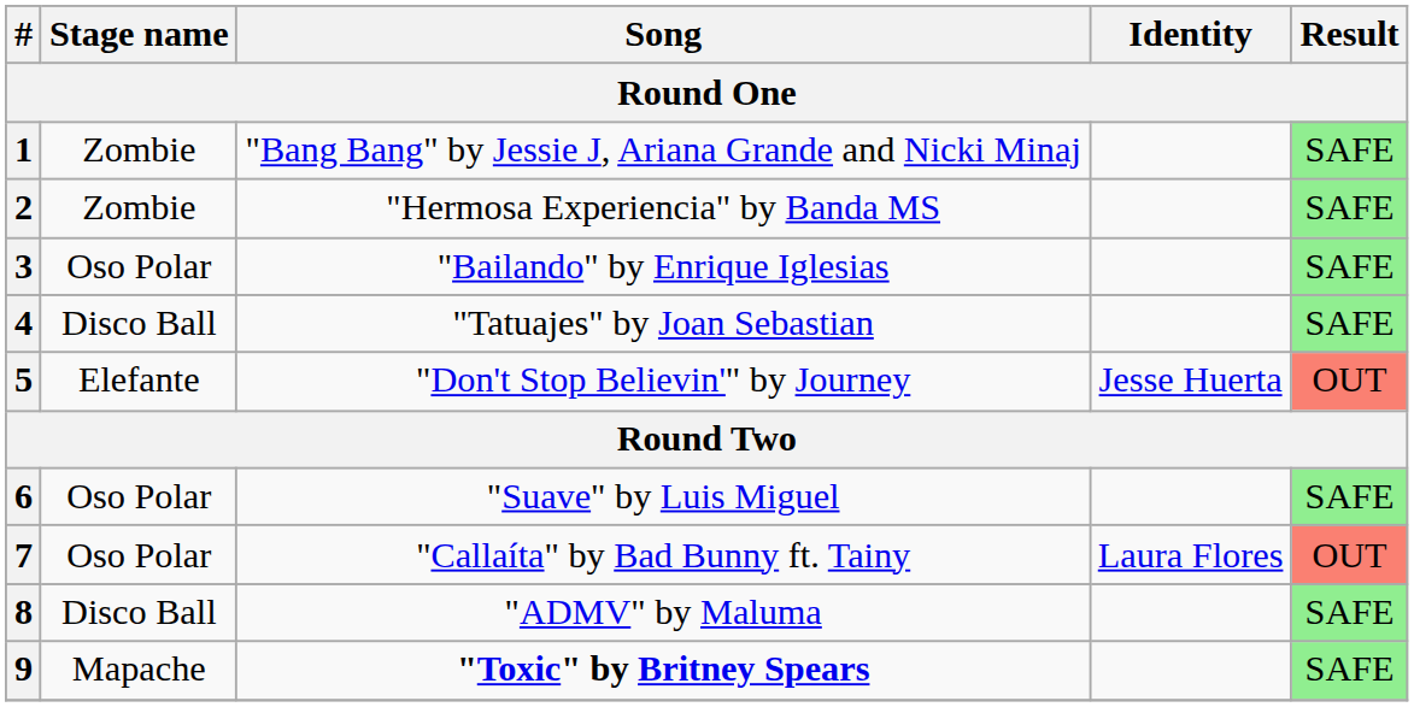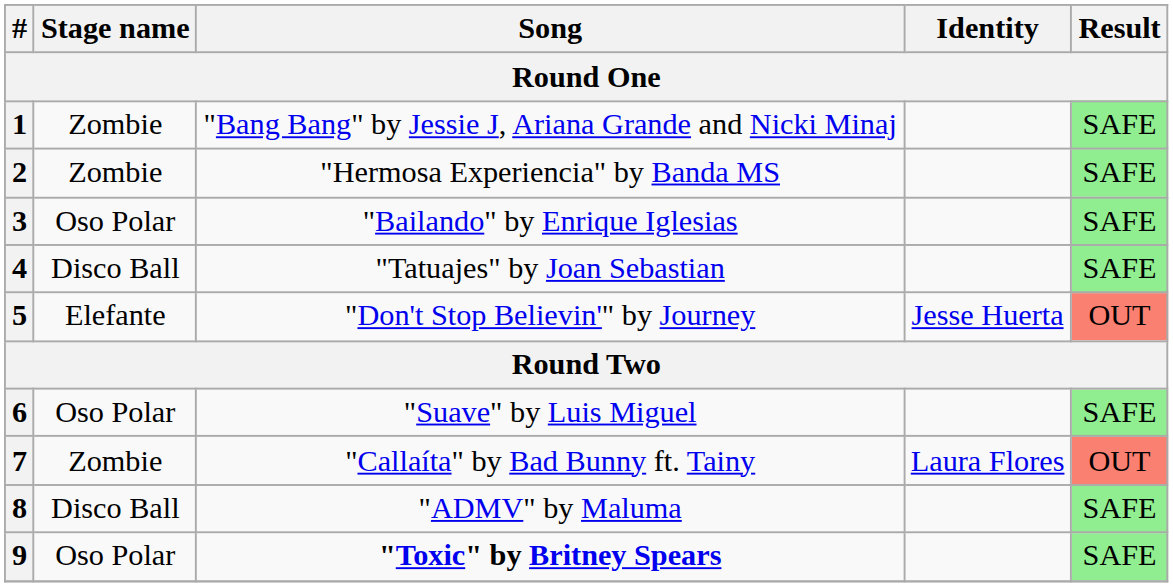 <table class="wikitable plainrowheaders" style="text-align: center;">
 <tr>
 <th>#</th>
 <th>Stage name</th>
 <th>Song</th>
 <th>Identity</th>
 <th>Result</th>
 </tr>
 <tr>
 <th colspan="5">Round One</th>
 </tr>
 <tr>
 <th>1</th>
 <td>Zombie</td>
 <td>"<a href='#'>Bang Bang</a>" by <a href='#'>Jessie J</a>, <a href='#'>Ariana Grande</a> and <a href='#'>Nicki Minaj</a></td>
 <td></td>
 <td bgcolor=lightgreen>SAFE</td>
 </tr>
 <tr>
 <th>2</th>
 <td>Zombie</td>
 <td>"Hermosa Experiencia" by <a href='#'>Banda MS</a></td>
 <td></td>
 <td bgcolor=lightgreen>SAFE</td>
 </tr>
 <tr>
 <th>3</th>
 <td>Oso Polar</td>
 <td>"<a href='#'>Bailando</a>" by <a href='#'>Enrique Iglesias</a></td>
 <td></td>
 <td bgcolor=lightgreen>SAFE</td>
 </tr>
 <tr>
 <th>4</th>
 <td>Disco Ball</td>
 <td>"Tatuajes" by <a href='#'>Joan Sebastian</a></td>
 <td></td>
 <td bgcolor=lightgreen>SAFE</td>
 </tr>
 <tr>
 <th>5</th>
 <td>Elefante</td>
 <td>"<a href='#'>Don't Stop Believin'</a>" by <a href='#'>Journey</a></td>
 <td><a href='#'>Jesse Huerta</a></td>
 <td bgcolor=salmon>OUT</td>
 </tr>
 <tr>
 <th colspan="5">Round Two</th>
 </tr>
 <tr>
 <th>6</th>
 <td>Oso Polar</td>
 <td>"<a href='#'>Suave</a>" by <a href='#'>Luis Miguel</a></td>
 <td></td>
 <td bgcolor=lightgreen>SAFE</td>
 </tr>
 <tr>
 <th>7</th>
-<td>Oso Polar</td>
+<td>Zombie</td>
 <td>"<a href='#'>Callaíta</a>" by <a href='#'>Bad Bunny</a> ft. <a href='#'>Tainy</a></td>
 <td><a href='#'>Laura Flores</a></td>
 <td bgcolor=salmon>OUT</td>
 </tr>
 <tr>
 <th>8</th>
 <td>Disco Ball</td>
 <td>"<a href='#'>ADMV</a>" by <a href='#'>Maluma</a></td>
 <td></td>
 <td bgcolor=lightgreen>SAFE</td>
 </tr>
 <tr>
 <th>9</th>
-<td>Mapache</td>
+<td>Oso Polar</td>
 <td><strong>"<a href='#'>Toxic</a>" by <a href='#'>Britney Spears</a></strong></td>
 <td></td>
 <td bgcolor=lightgreen>SAFE</td>
 </tr>
 <tr>
 </tr>
 </table>
